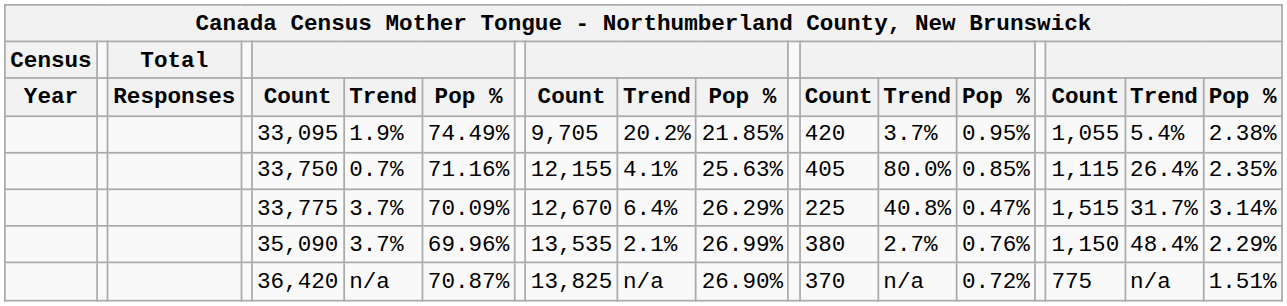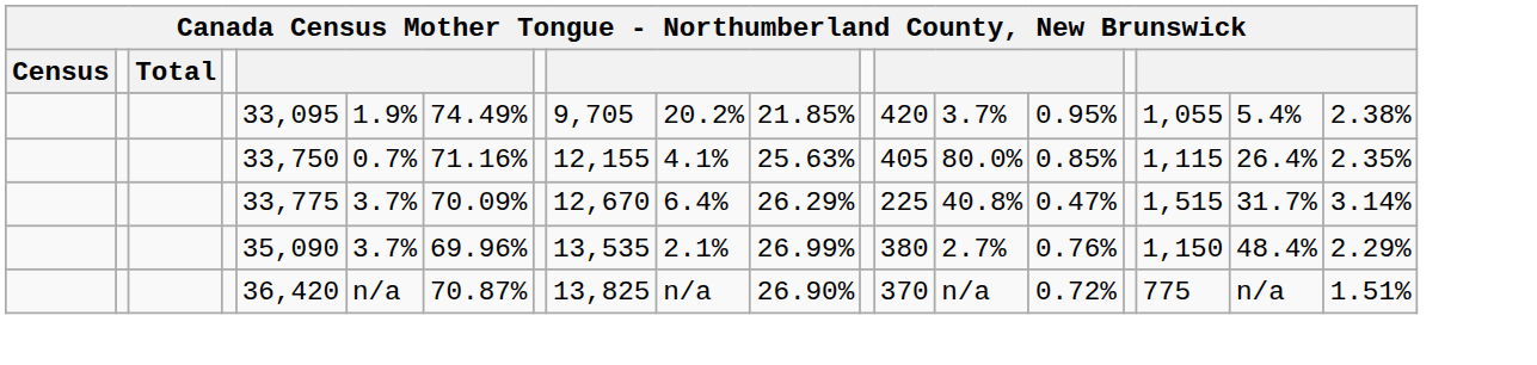 <table class="wikitable">
 <tr>
 <th colspan="19">Canada Census Mother Tongue - Northumberland County, New Brunswick</th>
 </tr>
 <tr>
 <th>Census</th>
 <td></td>
 <th>Total</th>
 <td colspan="1"></td>
 <th colspan="3"></th>
 <td colspan="1"></td>
 <th colspan="3"></th>
 <td colspan="1"></td>
 <th colspan="3"></th>
 <td colspan="1"></td>
 <th colspan="3"></th>
-</tr>
-<tr>
-<th>Year</th>
-<td></td>
-<th>Responses</th>
-<td></td>
-<th>Count</th>
-<th>Trend</th>
-<th>Pop %</th>
-<td></td>
-<th>Count</th>
-<th>Trend</th>
-<th>Pop %</th>
-<td></td>
-<th>Count</th>
-<th>Trend</th>
-<th>Pop %</th>
-<td></td>
-<th>Count</th>
-<th>Trend</th>
-<th>Pop %</th>
 </tr>
 <tr>
 <td></td>
 <td></td>
 <td></td>
 <td></td>
 <td>33,095</td>
 <td> 1.9%</td>
 <td>74.49%</td>
 <td></td>
 <td>9,705</td>
 <td> 20.2%</td>
 <td>21.85%</td>
 <td></td>
 <td>420</td>
 <td> 3.7%</td>
 <td>0.95%</td>
 <td></td>
 <td>1,055</td>
 <td> 5.4%</td>
 <td>2.38%</td>
 </tr>
 <tr>
 <td></td>
 <td></td>
 <td></td>
 <td></td>
 <td>33,750</td>
 <td> 0.7%</td>
 <td>71.16%</td>
 <td></td>
 <td>12,155</td>
 <td> 4.1%</td>
 <td>25.63%</td>
 <td></td>
 <td>405</td>
 <td> 80.0%</td>
 <td>0.85%</td>
 <td></td>
 <td>1,115</td>
 <td> 26.4%</td>
 <td>2.35%</td>
 </tr>
 <tr>
 <td></td>
 <td></td>
 <td></td>
 <td></td>
 <td>33,775</td>
 <td> 3.7%</td>
 <td>70.09%</td>
 <td></td>
 <td>12,670</td>
 <td> 6.4%</td>
 <td>26.29%</td>
 <td></td>
 <td>225</td>
 <td> 40.8%</td>
 <td>0.47%</td>
 <td></td>
 <td>1,515</td>
 <td> 31.7%</td>
 <td>3.14%</td>
 </tr>
 <tr>
 <td></td>
 <td></td>
 <td></td>
 <td></td>
 <td>35,090</td>
 <td> 3.7%</td>
 <td>69.96%</td>
 <td></td>
 <td>13,535</td>
 <td> 2.1%</td>
 <td>26.99%</td>
 <td></td>
 <td>380</td>
 <td> 2.7%</td>
 <td>0.76%</td>
 <td></td>
 <td>1,150</td>
 <td> 48.4%</td>
 <td>2.29%</td>
 </tr>
 <tr>
 <td></td>
 <td></td>
 <td></td>
 <td></td>
 <td>36,420</td>
 <td>n/a</td>
 <td>70.87%</td>
 <td></td>
 <td>13,825</td>
 <td>n/a</td>
 <td>26.90%</td>
 <td></td>
 <td>370</td>
 <td>n/a</td>
 <td>0.72%</td>
 <td></td>
 <td>775</td>
 <td>n/a</td>
 <td>1.51%</td>
 </tr>
 </table>
